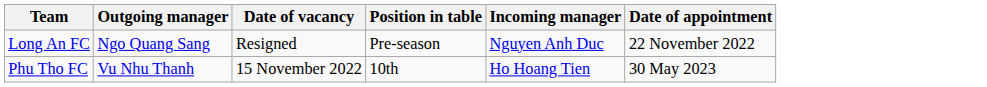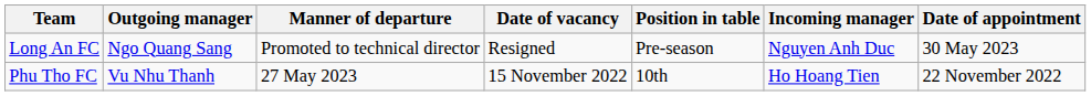 <table class="wikitable sortable">
 <tr>
 <th>Team</th>
 <th>Outgoing manager</th>
+<th>Manner of departure</th>
 <th>Date of vacancy</th>
 <th>Position in table</th>
 <th>Incoming manager</th>
 <th>Date of appointment</th>
 </tr>
 <tr>
 <td><a href='#'>Long An FC</a></td>
 <td> <a href='#'>Ngo Quang Sang</a></td>
+<td>Promoted to technical director</td>
 <td>Resigned</td>
 <td>Pre-season</td>
 <td> <a href='#'>Nguyen Anh Duc</a></td>
-<td>22 November 2022</td>
+<td>30 May 2023</td>
 </tr>
 <tr>
 <td><a href='#'>Phu Tho FC</a></td>
 <td> <a href='#'>Vu Nhu Thanh</a></td>
+<td>27 May 2023</td>
 <td>15 November 2022</td>
 <td>10th</td>
 <td> <a href='#'>Ho Hoang Tien</a></td>
-<td>30 May 2023</td>
+<td>22 November 2022</td>
 </tr>
 </table>
